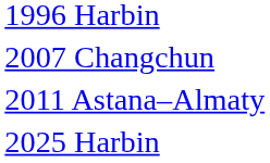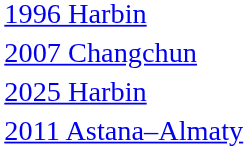 <table>
 <tr>
 <td><a href='#'>1996 Harbin</a></td>
 <td></td>
 <td></td>
 <td></td>
 </tr>
 <tr>
 <td rowspan=2><a href='#'>2007 Changchun</a></td>
 <td rowspan=2></td>
 <td rowspan=2></td>
 <td></td>
 </tr>
 <tr>
 <td></td>
 </tr>
 <tr>
+<td><a href='#'>2025 Harbin</a></td>
+<td></td>
+<td></td>
+<td></td>
+</tr>
+<tr>
 <td><a href='#'>2011 Astana–Almaty</a></td>
 <td></td>
 <td></td>
 <td></td>
 </tr>
-<tr>
-<td><a href='#'>2025 Harbin</a></td>
-<td></td>
-<td></td>
-<td></td>
-</tr>
 </table>
